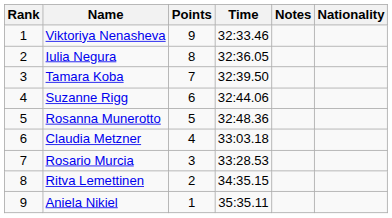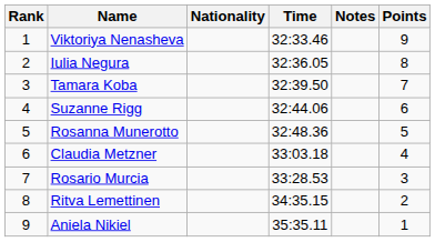 <table class="wikitable sortable" style="text-align:center">
 <tr>
 <th>Rank</th>
 <th>Name</th>
-<th>Points</th>
+<th>Nationality</th>
 <th>Time</th>
 <th>Notes</th>
-<th>Nationality</th>
+<th>Points</th>
 </tr>
 <tr>
 <td>1</td>
 <td align=left><a href='#'>Viktoriya Nenasheva</a></td>
-<td>9</td>
+<td align=left></td>
 <td>32:33.46</td>
 <td></td>
-<td align=left></td>
+<td>9</td>
 </tr>
 <tr>
 <td>2</td>
 <td align=left><a href='#'>Iulia Negura</a></td>
-<td>8</td>
+<td align=left></td>
 <td>32:36.05</td>
 <td></td>
-<td align=left></td>
+<td>8</td>
 </tr>
 <tr>
 <td>3</td>
 <td align=left><a href='#'>Tamara Koba</a></td>
-<td>7</td>
+<td align=left></td>
 <td>32:39.50</td>
 <td></td>
-<td align=left></td>
+<td>7</td>
 </tr>
 <tr>
 <td>4</td>
 <td align=left><a href='#'>Suzanne Rigg</a></td>
-<td>6</td>
+<td align=left></td>
 <td>32:44.06</td>
 <td></td>
-<td align=left></td>
+<td>6</td>
 </tr>
 <tr>
 <td>5</td>
 <td align=left><a href='#'>Rosanna Munerotto</a></td>
-<td>5</td>
+<td align=left></td>
 <td>32:48.36</td>
 <td></td>
-<td align=left></td>
+<td>5</td>
 </tr>
 <tr>
 <td>6</td>
 <td align=left><a href='#'>Claudia Metzner</a></td>
-<td>4</td>
+<td align=left></td>
 <td>33:03.18</td>
 <td></td>
-<td align=left></td>
+<td>4</td>
 </tr>
 <tr>
 <td>7</td>
 <td align=left><a href='#'>Rosario Murcia</a></td>
-<td>3</td>
+<td align=left></td>
 <td>33:28.53</td>
 <td></td>
-<td align=left></td>
+<td>3</td>
 </tr>
 <tr>
 <td>8</td>
 <td align=left><a href='#'>Ritva Lemettinen</a></td>
-<td>2</td>
+<td align=left></td>
 <td>34:35.15</td>
 <td></td>
-<td align=left></td>
+<td>2</td>
 </tr>
 <tr>
 <td>9</td>
 <td align=left><a href='#'>Aniela Nikiel</a></td>
-<td>1</td>
+<td align=left></td>
 <td>35:35.11</td>
 <td></td>
-<td align=left></td>
+<td>1</td>
 </tr>
 </table>
